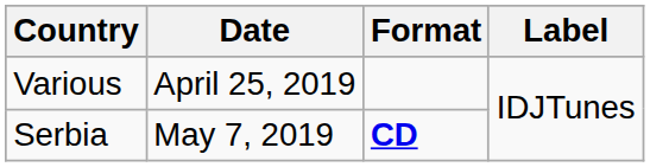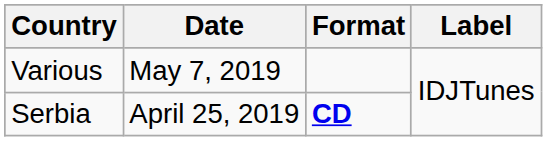 <table class="wikitable plainrowheaders">
 <tr>
 <th scope="col">Country</th>
 <th scope="col">Date</th>
 <th scope="col">Format</th>
 <th scope="col">Label</th>
 </tr>
 <tr>
 <td>Various</td>
-<td>April 25, 2019</td>
+<td>May 7, 2019</td>
 <td></td>
 <td rowspan="2">IDJTunes</td>
 </tr>
 <tr>
 <td>Serbia</td>
-<td>May 7, 2019</td>
+<td>April 25, 2019</td>
 <td><strong><a href='#'>CD</a></strong></td>
 </tr>
 </table>
